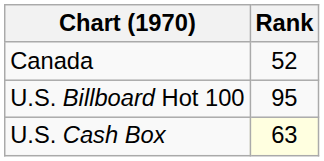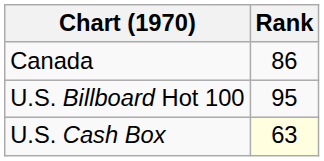 <table class="wikitable sortable">
 <tr>
 <th align="left">Chart (1970)</th>
 <th style="text-align:center;">Rank</th>
 </tr>
 <tr>
 <td>Canada</td>
-<td style="text-align:center;">52</td>
+<td style="text-align:center;">86</td>
 </tr>
 <tr>
 <td>U.S. <em>Billboard</em> Hot 100</td>
 <td style="text-align:center;">95</td>
 </tr>
 <tr>
 <td>U.S. <em>Cash Box</em></td>
 <td style="background: lightyellow; text-align:center;">63</td>
 </tr>
 </table>
